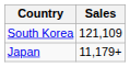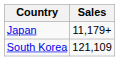 <table class="wikitable">
 <tr>
 <th>Country</th>
 <th>Sales</th>
 </tr>
 <tr>
+<td><a href='#'>Japan</a></td>
+<td style="text-align:center;">11,179+</td>
+</tr>
+<tr>
 <td><a href='#'>South Korea</a></td>
 <td style="text-align:center;">121,109</td>
 </tr>
-<tr>
-<td><a href='#'>Japan</a></td>
-<td style="text-align:center;">11,179+</td>
-</tr>
 </table>
